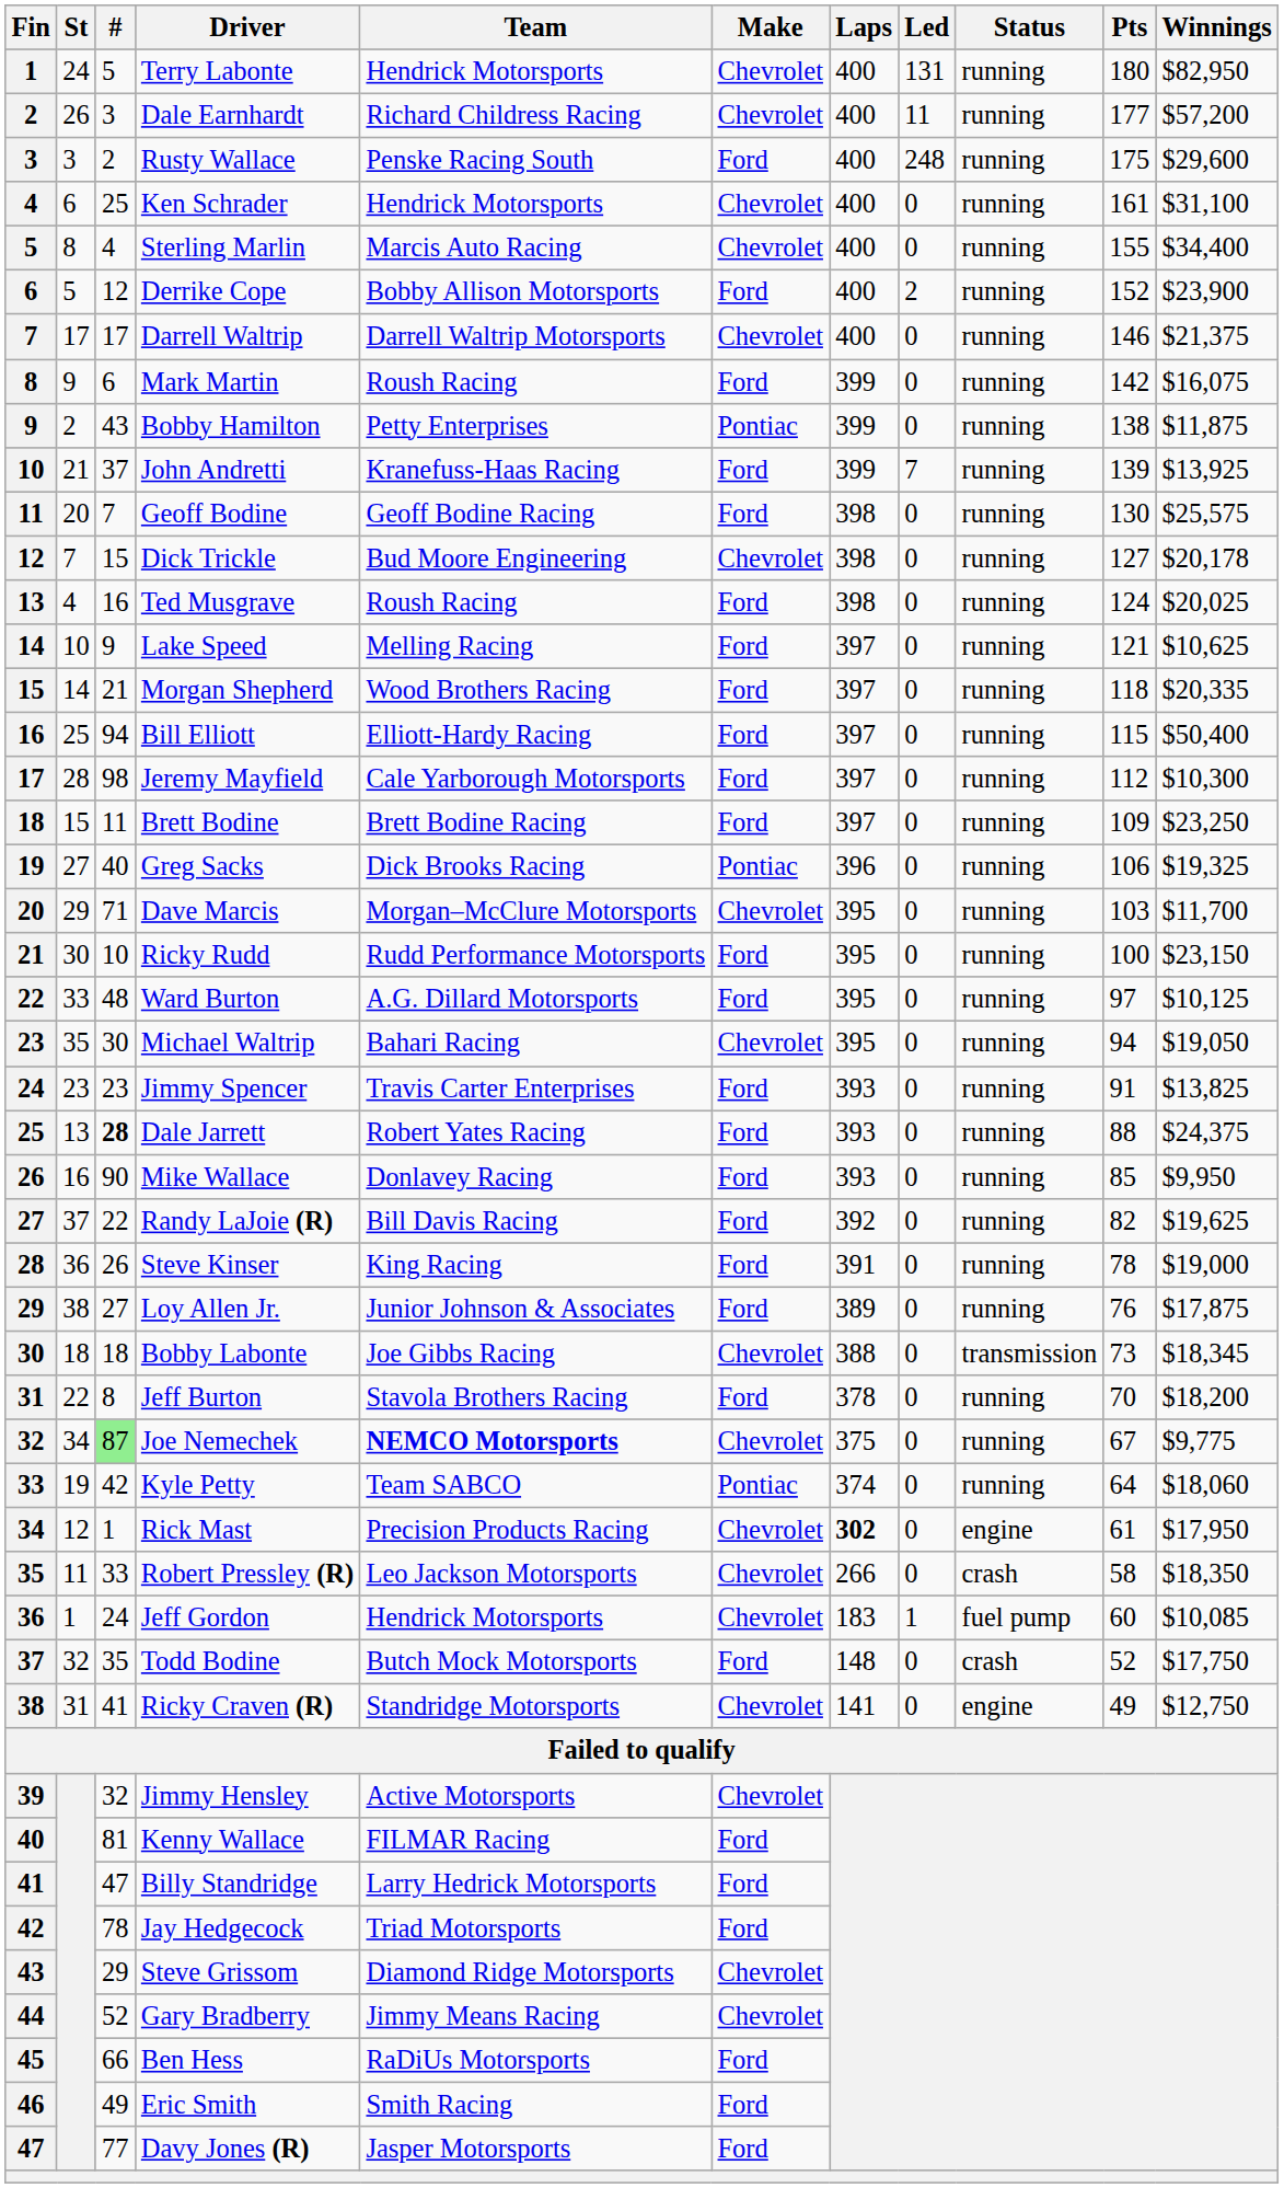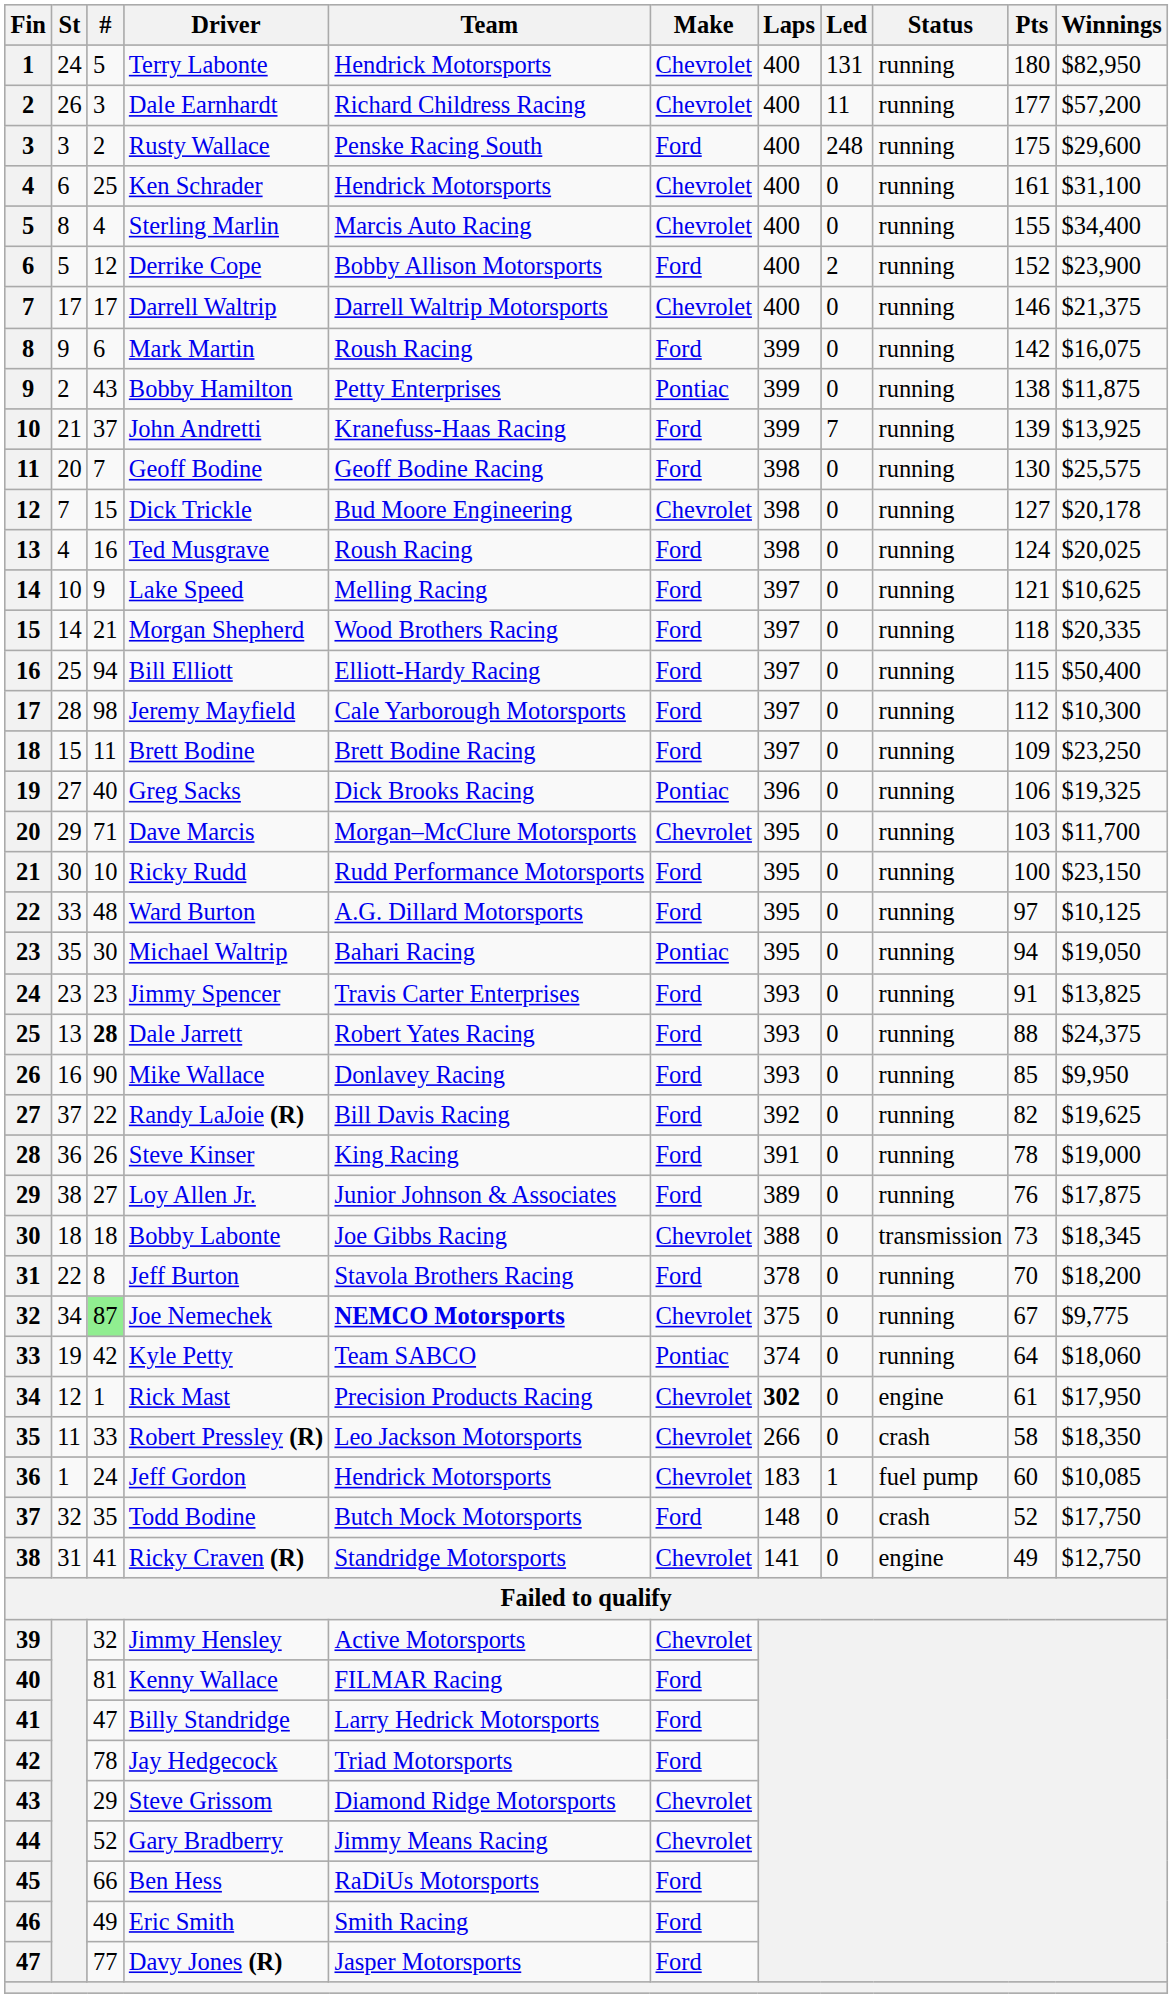 <table class="wikitable" style="font-size:95%">
 <tr>
 <th>Fin</th>
 <th>St</th>
 <th>#</th>
 <th>Driver</th>
 <th>Team</th>
 <th>Make</th>
 <th>Laps</th>
 <th>Led</th>
 <th>Status</th>
 <th>Pts</th>
 <th>Winnings</th>
 </tr>
 <tr>
 <th>1</th>
 <td>24</td>
 <td>5</td>
 <td><a href='#'>Terry Labonte</a></td>
 <td><a href='#'>Hendrick Motorsports</a></td>
 <td><a href='#'>Chevrolet</a></td>
 <td>400</td>
 <td>131</td>
 <td>running</td>
 <td>180</td>
 <td>$82,950</td>
 </tr>
 <tr>
 <th>2</th>
 <td>26</td>
 <td>3</td>
 <td><a href='#'>Dale Earnhardt</a></td>
 <td><a href='#'>Richard Childress Racing</a></td>
 <td><a href='#'>Chevrolet</a></td>
 <td>400</td>
 <td>11</td>
 <td>running</td>
 <td>177</td>
 <td>$57,200</td>
 </tr>
 <tr>
 <th>3</th>
 <td>3</td>
 <td>2</td>
 <td><a href='#'>Rusty Wallace</a></td>
 <td><a href='#'>Penske Racing South</a></td>
 <td><a href='#'>Ford</a></td>
 <td>400</td>
 <td>248</td>
 <td>running</td>
 <td>175</td>
 <td>$29,600</td>
 </tr>
 <tr>
 <th>4</th>
 <td>6</td>
 <td>25</td>
 <td><a href='#'>Ken Schrader</a></td>
 <td><a href='#'>Hendrick Motorsports</a></td>
 <td><a href='#'>Chevrolet</a></td>
 <td>400</td>
 <td>0</td>
 <td>running</td>
 <td>161</td>
 <td>$31,100</td>
 </tr>
 <tr>
 <th>5</th>
 <td>8</td>
 <td>4</td>
 <td><a href='#'>Sterling Marlin</a></td>
 <td><a href='#'>Marcis Auto Racing</a></td>
 <td><a href='#'>Chevrolet</a></td>
 <td>400</td>
 <td>0</td>
 <td>running</td>
 <td>155</td>
 <td>$34,400</td>
 </tr>
 <tr>
 <th>6</th>
 <td>5</td>
 <td>12</td>
 <td><a href='#'>Derrike Cope</a></td>
 <td><a href='#'>Bobby Allison Motorsports</a></td>
 <td><a href='#'>Ford</a></td>
 <td>400</td>
 <td>2</td>
 <td>running</td>
 <td>152</td>
 <td>$23,900</td>
 </tr>
 <tr>
 <th>7</th>
 <td>17</td>
 <td>17</td>
 <td><a href='#'>Darrell Waltrip</a></td>
 <td><a href='#'>Darrell Waltrip Motorsports</a></td>
 <td><a href='#'>Chevrolet</a></td>
 <td>400</td>
 <td>0</td>
 <td>running</td>
 <td>146</td>
 <td>$21,375</td>
 </tr>
 <tr>
 <th>8</th>
 <td>9</td>
 <td>6</td>
 <td><a href='#'>Mark Martin</a></td>
 <td><a href='#'>Roush Racing</a></td>
 <td><a href='#'>Ford</a></td>
 <td>399</td>
 <td>0</td>
 <td>running</td>
 <td>142</td>
 <td>$16,075</td>
 </tr>
 <tr>
 <th>9</th>
 <td>2</td>
 <td>43</td>
 <td><a href='#'>Bobby Hamilton</a></td>
 <td><a href='#'>Petty Enterprises</a></td>
 <td><a href='#'>Pontiac</a></td>
 <td>399</td>
 <td>0</td>
 <td>running</td>
 <td>138</td>
 <td>$11,875</td>
 </tr>
 <tr>
 <th>10</th>
 <td>21</td>
 <td>37</td>
 <td><a href='#'>John Andretti</a></td>
 <td><a href='#'>Kranefuss-Haas Racing</a></td>
 <td><a href='#'>Ford</a></td>
 <td>399</td>
 <td>7</td>
 <td>running</td>
 <td>139</td>
 <td>$13,925</td>
 </tr>
 <tr>
 <th>11</th>
 <td>20</td>
 <td>7</td>
 <td><a href='#'>Geoff Bodine</a></td>
 <td><a href='#'>Geoff Bodine Racing</a></td>
 <td><a href='#'>Ford</a></td>
 <td>398</td>
 <td>0</td>
 <td>running</td>
 <td>130</td>
 <td>$25,575</td>
 </tr>
 <tr>
 <th>12</th>
 <td>7</td>
 <td>15</td>
 <td><a href='#'>Dick Trickle</a></td>
 <td><a href='#'>Bud Moore Engineering</a></td>
 <td><a href='#'>Chevrolet</a></td>
 <td>398</td>
 <td>0</td>
 <td>running</td>
 <td>127</td>
 <td>$20,178</td>
 </tr>
 <tr>
 <th>13</th>
 <td>4</td>
 <td>16</td>
 <td><a href='#'>Ted Musgrave</a></td>
 <td><a href='#'>Roush Racing</a></td>
 <td><a href='#'>Ford</a></td>
 <td>398</td>
 <td>0</td>
 <td>running</td>
 <td>124</td>
 <td>$20,025</td>
 </tr>
 <tr>
 <th>14</th>
 <td>10</td>
 <td>9</td>
 <td><a href='#'>Lake Speed</a></td>
 <td><a href='#'>Melling Racing</a></td>
 <td><a href='#'>Ford</a></td>
 <td>397</td>
 <td>0</td>
 <td>running</td>
 <td>121</td>
 <td>$10,625</td>
 </tr>
 <tr>
 <th>15</th>
 <td>14</td>
 <td>21</td>
 <td><a href='#'>Morgan Shepherd</a></td>
 <td><a href='#'>Wood Brothers Racing</a></td>
 <td><a href='#'>Ford</a></td>
 <td>397</td>
 <td>0</td>
 <td>running</td>
 <td>118</td>
 <td>$20,335</td>
 </tr>
 <tr>
 <th>16</th>
 <td>25</td>
 <td>94</td>
 <td><a href='#'>Bill Elliott</a></td>
 <td><a href='#'>Elliott-Hardy Racing</a></td>
 <td><a href='#'>Ford</a></td>
 <td>397</td>
 <td>0</td>
 <td>running</td>
 <td>115</td>
 <td>$50,400</td>
 </tr>
 <tr>
 <th>17</th>
 <td>28</td>
 <td>98</td>
 <td><a href='#'>Jeremy Mayfield</a></td>
 <td><a href='#'>Cale Yarborough Motorsports</a></td>
 <td><a href='#'>Ford</a></td>
 <td>397</td>
 <td>0</td>
 <td>running</td>
 <td>112</td>
 <td>$10,300</td>
 </tr>
 <tr>
 <th>18</th>
 <td>15</td>
 <td>11</td>
 <td><a href='#'>Brett Bodine</a></td>
 <td><a href='#'>Brett Bodine Racing</a></td>
 <td><a href='#'>Ford</a></td>
 <td>397</td>
 <td>0</td>
 <td>running</td>
 <td>109</td>
 <td>$23,250</td>
 </tr>
 <tr>
 <th>19</th>
 <td>27</td>
 <td>40</td>
 <td><a href='#'>Greg Sacks</a></td>
 <td><a href='#'>Dick Brooks Racing</a></td>
 <td><a href='#'>Pontiac</a></td>
 <td>396</td>
 <td>0</td>
 <td>running</td>
 <td>106</td>
 <td>$19,325</td>
 </tr>
 <tr>
 <th>20</th>
 <td>29</td>
 <td>71</td>
 <td><a href='#'>Dave Marcis</a></td>
 <td><a href='#'>Morgan–McClure Motorsports</a></td>
 <td><a href='#'>Chevrolet</a></td>
 <td>395</td>
 <td>0</td>
 <td>running</td>
 <td>103</td>
 <td>$11,700</td>
 </tr>
 <tr>
 <th>21</th>
 <td>30</td>
 <td>10</td>
 <td><a href='#'>Ricky Rudd</a></td>
 <td><a href='#'>Rudd Performance Motorsports</a></td>
 <td><a href='#'>Ford</a></td>
 <td>395</td>
 <td>0</td>
 <td>running</td>
 <td>100</td>
 <td>$23,150</td>
 </tr>
 <tr>
 <th>22</th>
 <td>33</td>
 <td>48</td>
 <td><a href='#'>Ward Burton</a></td>
 <td><a href='#'>A.G. Dillard Motorsports</a></td>
 <td><a href='#'>Ford</a></td>
 <td>395</td>
 <td>0</td>
 <td>running</td>
 <td>97</td>
 <td>$10,125</td>
 </tr>
 <tr>
 <th>23</th>
 <td>35</td>
 <td>30</td>
 <td><a href='#'>Michael Waltrip</a></td>
 <td><a href='#'>Bahari Racing</a></td>
-<td><a href='#'>Chevrolet</a></td>
+<td><a href='#'>Pontiac</a></td>
 <td>395</td>
 <td>0</td>
 <td>running</td>
 <td>94</td>
 <td>$19,050</td>
 </tr>
 <tr>
 <th>24</th>
 <td>23</td>
 <td>23</td>
 <td><a href='#'>Jimmy Spencer</a></td>
 <td><a href='#'>Travis Carter Enterprises</a></td>
 <td><a href='#'>Ford</a></td>
 <td>393</td>
 <td>0</td>
 <td>running</td>
 <td>91</td>
 <td>$13,825</td>
 </tr>
 <tr>
 <th>25</th>
 <td>13</td>
 <td><strong>28</strong></td>
 <td><a href='#'>Dale Jarrett</a></td>
 <td><a href='#'>Robert Yates Racing</a></td>
 <td><a href='#'>Ford</a></td>
 <td>393</td>
 <td>0</td>
 <td>running</td>
 <td>88</td>
 <td>$24,375</td>
 </tr>
 <tr>
 <th>26</th>
 <td>16</td>
 <td>90</td>
 <td><a href='#'>Mike Wallace</a></td>
 <td><a href='#'>Donlavey Racing</a></td>
 <td><a href='#'>Ford</a></td>
 <td>393</td>
 <td>0</td>
 <td>running</td>
 <td>85</td>
 <td>$9,950</td>
 </tr>
 <tr>
 <th>27</th>
 <td>37</td>
 <td>22</td>
 <td><a href='#'>Randy LaJoie</a> <strong>(R)</strong></td>
 <td><a href='#'>Bill Davis Racing</a></td>
 <td><a href='#'>Ford</a></td>
 <td>392</td>
 <td>0</td>
 <td>running</td>
 <td>82</td>
 <td>$19,625</td>
 </tr>
 <tr>
 <th>28</th>
 <td>36</td>
 <td>26</td>
 <td><a href='#'>Steve Kinser</a></td>
 <td><a href='#'>King Racing</a></td>
 <td><a href='#'>Ford</a></td>
 <td>391</td>
 <td>0</td>
 <td>running</td>
 <td>78</td>
 <td>$19,000</td>
 </tr>
 <tr>
 <th>29</th>
 <td>38</td>
 <td>27</td>
 <td><a href='#'>Loy Allen Jr.</a></td>
 <td><a href='#'>Junior Johnson & Associates</a></td>
 <td><a href='#'>Ford</a></td>
 <td>389</td>
 <td>0</td>
 <td>running</td>
 <td>76</td>
 <td>$17,875</td>
 </tr>
 <tr>
 <th>30</th>
 <td>18</td>
 <td>18</td>
 <td><a href='#'>Bobby Labonte</a></td>
 <td><a href='#'>Joe Gibbs Racing</a></td>
 <td><a href='#'>Chevrolet</a></td>
 <td>388</td>
 <td>0</td>
 <td>transmission</td>
 <td>73</td>
 <td>$18,345</td>
 </tr>
 <tr>
 <th>31</th>
 <td>22</td>
 <td>8</td>
 <td><a href='#'>Jeff Burton</a></td>
 <td><a href='#'>Stavola Brothers Racing</a></td>
 <td><a href='#'>Ford</a></td>
 <td>378</td>
 <td>0</td>
 <td>running</td>
 <td>70</td>
 <td>$18,200</td>
 </tr>
 <tr>
 <th>32</th>
 <td>34</td>
 <td style="background: lightgreen;">87</td>
 <td><a href='#'>Joe Nemechek</a></td>
 <td><strong><a href='#'>NEMCO Motorsports</a></strong></td>
 <td><a href='#'>Chevrolet</a></td>
 <td>375</td>
 <td>0</td>
 <td>running</td>
 <td>67</td>
 <td>$9,775</td>
 </tr>
 <tr>
 <th>33</th>
 <td>19</td>
 <td>42</td>
 <td><a href='#'>Kyle Petty</a></td>
 <td><a href='#'>Team SABCO</a></td>
 <td><a href='#'>Pontiac</a></td>
 <td>374</td>
 <td>0</td>
 <td>running</td>
 <td>64</td>
 <td>$18,060</td>
 </tr>
 <tr>
 <th>34</th>
 <td>12</td>
 <td>1</td>
 <td><a href='#'>Rick Mast</a></td>
 <td><a href='#'>Precision Products Racing</a></td>
 <td><a href='#'>Chevrolet</a></td>
 <td><strong>302</strong></td>
 <td>0</td>
 <td>engine</td>
 <td>61</td>
 <td>$17,950</td>
 </tr>
 <tr>
 <th>35</th>
 <td>11</td>
 <td>33</td>
 <td><a href='#'>Robert Pressley</a> <strong>(R)</strong></td>
 <td><a href='#'>Leo Jackson Motorsports</a></td>
 <td><a href='#'>Chevrolet</a></td>
 <td>266</td>
 <td>0</td>
 <td>crash</td>
 <td>58</td>
 <td>$18,350</td>
 </tr>
 <tr>
 <th>36</th>
 <td>1</td>
 <td>24</td>
 <td><a href='#'>Jeff Gordon</a></td>
 <td><a href='#'>Hendrick Motorsports</a></td>
 <td><a href='#'>Chevrolet</a></td>
 <td>183</td>
 <td>1</td>
 <td>fuel pump</td>
 <td>60</td>
 <td>$10,085</td>
 </tr>
 <tr>
 <th>37</th>
 <td>32</td>
 <td>35</td>
 <td><a href='#'>Todd Bodine</a></td>
 <td><a href='#'>Butch Mock Motorsports</a></td>
 <td><a href='#'>Ford</a></td>
 <td>148</td>
 <td>0</td>
 <td>crash</td>
 <td>52</td>
 <td>$17,750</td>
 </tr>
 <tr>
 <th>38</th>
 <td>31</td>
 <td>41</td>
 <td><a href='#'>Ricky Craven</a> <strong>(R)</strong></td>
 <td><a href='#'>Standridge Motorsports</a></td>
 <td><a href='#'>Chevrolet</a></td>
 <td>141</td>
 <td>0</td>
 <td>engine</td>
 <td>49</td>
 <td>$12,750</td>
 </tr>
 <tr>
 <th colspan="11">Failed to qualify</th>
 </tr>
 <tr>
 <th>39</th>
 <th rowspan="9"></th>
 <td>32</td>
 <td><a href='#'>Jimmy Hensley</a></td>
 <td><a href='#'>Active Motorsports</a></td>
 <td><a href='#'>Chevrolet</a></td>
 <th colspan="5" rowspan="9"></th>
 </tr>
 <tr>
 <th>40</th>
 <td>81</td>
 <td><a href='#'>Kenny Wallace</a></td>
 <td><a href='#'>FILMAR Racing</a></td>
 <td><a href='#'>Ford</a></td>
 </tr>
 <tr>
 <th>41</th>
 <td>47</td>
 <td><a href='#'>Billy Standridge</a></td>
 <td><a href='#'>Larry Hedrick Motorsports</a></td>
 <td><a href='#'>Ford</a></td>
 </tr>
 <tr>
 <th>42</th>
 <td>78</td>
 <td><a href='#'>Jay Hedgecock</a></td>
 <td><a href='#'>Triad Motorsports</a></td>
 <td><a href='#'>Ford</a></td>
 </tr>
 <tr>
 <th>43</th>
 <td>29</td>
 <td><a href='#'>Steve Grissom</a></td>
 <td><a href='#'>Diamond Ridge Motorsports</a></td>
 <td><a href='#'>Chevrolet</a></td>
 </tr>
 <tr>
 <th>44</th>
 <td>52</td>
 <td><a href='#'>Gary Bradberry</a></td>
 <td><a href='#'>Jimmy Means Racing</a></td>
 <td><a href='#'>Chevrolet</a></td>
 </tr>
 <tr>
 <th>45</th>
 <td>66</td>
 <td><a href='#'>Ben Hess</a></td>
 <td><a href='#'>RaDiUs Motorsports</a></td>
 <td><a href='#'>Ford</a></td>
 </tr>
 <tr>
 <th>46</th>
 <td>49</td>
 <td><a href='#'>Eric Smith</a></td>
 <td><a href='#'>Smith Racing</a></td>
 <td><a href='#'>Ford</a></td>
 </tr>
 <tr>
 <th>47</th>
 <td>77</td>
 <td><a href='#'>Davy Jones</a> <strong>(R)</strong></td>
 <td><a href='#'>Jasper Motorsports</a></td>
 <td><a href='#'>Ford</a></td>
 </tr>
 <tr>
 <th colspan="11"></th>
 </tr>
 </table>
